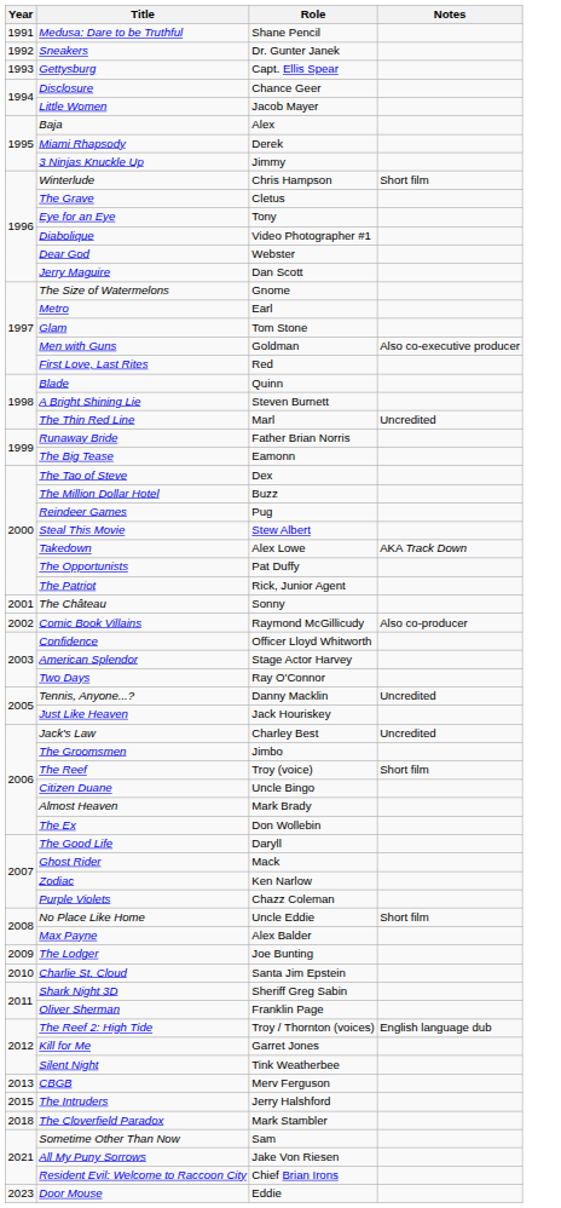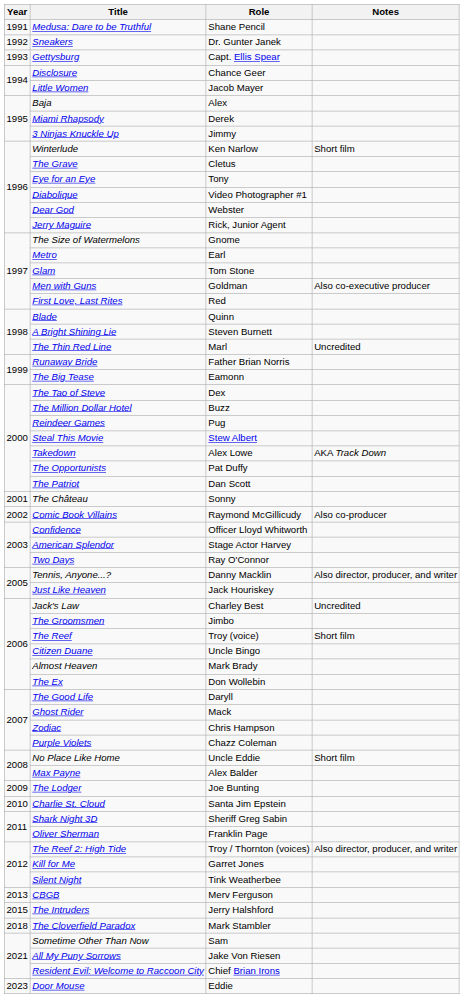 <table class="wikitable sortable">
 <tr>
 <th>Year</th>
 <th>Title</th>
 <th>Role</th>
 <th class="unsortable">Notes</th>
 </tr>
 <tr>
 <td>1991</td>
 <td><em><a href='#'>Medusa: Dare to be Truthful</a></em></td>
 <td>Shane Pencil</td>
 <td></td>
 </tr>
 <tr>
 <td>1992</td>
 <td><em><a href='#'>Sneakers</a></em></td>
 <td>Dr. Gunter Janek</td>
 <td></td>
 </tr>
 <tr>
 <td>1993</td>
 <td><em><a href='#'>Gettysburg</a></em></td>
 <td>Capt. <a href='#'>Ellis Spear</a></td>
 <td></td>
 </tr>
 <tr>
 <td rowspan=2>1994</td>
 <td><em><a href='#'>Disclosure</a></em></td>
 <td>Chance Geer</td>
 <td></td>
 </tr>
 <tr>
 <td><em><a href='#'>Little Women</a></em></td>
 <td>Jacob Mayer</td>
 <td></td>
 </tr>
 <tr>
 <td rowspan=3>1995</td>
 <td><em>Baja</em></td>
 <td>Alex</td>
 <td></td>
 </tr>
 <tr>
 <td><em><a href='#'>Miami Rhapsody</a></em></td>
 <td>Derek</td>
 <td></td>
 </tr>
 <tr>
 <td><em><a href='#'>3 Ninjas Knuckle Up</a></em></td>
 <td>Jimmy</td>
 <td></td>
 </tr>
 <tr>
 <td rowspan=6>1996</td>
 <td><em>Winterlude</em></td>
-<td>Chris Hampson</td>
+<td>Ken Narlow</td>
 <td>Short film</td>
 </tr>
 <tr>
 <td data-sort-value="Grave, The"><em><a href='#'>The Grave</a></em></td>
 <td>Cletus</td>
 <td></td>
 </tr>
 <tr>
 <td><em><a href='#'>Eye for an Eye</a></em></td>
 <td>Tony</td>
 <td></td>
 </tr>
 <tr>
 <td><em><a href='#'>Diabolique</a></em></td>
 <td>Video Photographer #1</td>
 <td></td>
 </tr>
 <tr>
 <td><em><a href='#'>Dear God</a></em></td>
 <td>Webster</td>
 <td></td>
 </tr>
 <tr>
 <td><em><a href='#'>Jerry Maguire</a></em></td>
-<td>Dan Scott</td>
+<td>Rick, Junior Agent</td>
 <td></td>
 </tr>
 <tr>
 <td rowspan=5>1997</td>
 <td data-sort-value="Size of Watermelons, The"><em>The Size of Watermelons</em></td>
 <td>Gnome</td>
 <td></td>
 </tr>
 <tr>
 <td><em><a href='#'>Metro</a></em></td>
 <td>Earl</td>
 <td></td>
 </tr>
 <tr>
 <td><em><a href='#'>Glam</a></em></td>
 <td>Tom Stone</td>
 <td></td>
 </tr>
 <tr>
 <td><em><a href='#'>Men with Guns</a></em></td>
 <td>Goldman</td>
 <td>Also co-executive producer</td>
 </tr>
 <tr>
 <td><em><a href='#'>First Love, Last Rites</a></em></td>
 <td>Red</td>
 <td></td>
 </tr>
 <tr>
 <td rowspan=3>1998</td>
 <td><em><a href='#'>Blade</a></em></td>
 <td>Quinn</td>
 <td></td>
 </tr>
 <tr>
 <td data-sort-value="Bright Shining Lie, A"><em><a href='#'>A Bright Shining Lie</a></em></td>
 <td>Steven Burnett</td>
 <td></td>
 </tr>
 <tr>
 <td data-sort-value="Thin Red Line, The"><em><a href='#'>The Thin Red Line</a></em></td>
 <td>Marl</td>
 <td>Uncredited</td>
 </tr>
 <tr>
 <td rowspan=2>1999</td>
 <td><em><a href='#'>Runaway Bride</a></em></td>
 <td>Father Brian Norris</td>
 <td></td>
 </tr>
 <tr>
 <td data-sort-value="Big Tease, The"><em><a href='#'>The Big Tease</a></em></td>
 <td>Eamonn</td>
 <td></td>
 </tr>
 <tr>
 <td rowspan=7>2000</td>
 <td data-sort-value="Tao of Steve, The"><em><a href='#'>The Tao of Steve</a></em></td>
 <td>Dex</td>
 <td></td>
 </tr>
 <tr>
 <td data-sort-value="Million Dollar Hotel, The"><em><a href='#'>The Million Dollar Hotel</a></em></td>
 <td>Buzz</td>
 <td></td>
 </tr>
 <tr>
 <td><em><a href='#'>Reindeer Games</a></em></td>
 <td>Pug</td>
 <td></td>
 </tr>
 <tr>
 <td><em><a href='#'>Steal This Movie</a></em></td>
 <td><a href='#'>Stew Albert</a></td>
 <td></td>
 </tr>
 <tr>
 <td><em><a href='#'>Takedown</a></em></td>
 <td>Alex Lowe</td>
 <td>AKA <em>Track Down</em></td>
 </tr>
 <tr>
 <td data-sort-value="Opportunists, The"><em><a href='#'>The Opportunists</a></em></td>
 <td>Pat Duffy</td>
 <td></td>
 </tr>
 <tr>
 <td data-sort-value="Patriot, The"><em><a href='#'>The Patriot</a></em></td>
-<td>Rick, Junior Agent</td>
+<td>Dan Scott</td>
 <td></td>
 </tr>
 <tr>
 <td>2001</td>
 <td data-sort-value="Château, The"><em>The Château</em></td>
 <td>Sonny</td>
 <td></td>
 </tr>
 <tr>
 <td>2002</td>
 <td><em><a href='#'>Comic Book Villains</a></em></td>
 <td>Raymond McGillicudy</td>
 <td>Also co-producer</td>
 </tr>
 <tr>
 <td rowspan=3>2003</td>
 <td><em><a href='#'>Confidence</a></em></td>
 <td>Officer Lloyd Whitworth</td>
 <td></td>
 </tr>
 <tr>
 <td><em><a href='#'>American Splendor</a></em></td>
 <td>Stage Actor Harvey</td>
 <td></td>
 </tr>
 <tr>
 <td><em><a href='#'>Two Days</a></em></td>
 <td>Ray O'Connor</td>
 <td></td>
 </tr>
 <tr>
 <td rowspan=2>2005</td>
 <td><em>Tennis, Anyone...?</em></td>
 <td>Danny Macklin</td>
-<td>Uncredited</td>
+<td>Also director, producer, and writer</td>
 </tr>
 <tr>
 <td><em><a href='#'>Just Like Heaven</a></em></td>
 <td>Jack Houriskey</td>
 <td></td>
 </tr>
 <tr>
 <td rowspan=6>2006</td>
 <td><em>Jack's Law</em></td>
 <td>Charley Best</td>
 <td>Uncredited</td>
 </tr>
 <tr>
 <td data-sort-value="Groomsmen, The"><em><a href='#'>The Groomsmen</a></em></td>
 <td>Jimbo</td>
 <td></td>
 </tr>
 <tr>
 <td data-sort-value="Reef, The"><em><a href='#'>The Reef</a></em></td>
 <td>Troy (voice)</td>
 <td>Short film</td>
 </tr>
 <tr>
 <td><em><a href='#'>Citizen Duane</a></em></td>
 <td>Uncle Bingo</td>
 <td></td>
 </tr>
 <tr>
 <td><em>Almost Heaven</em></td>
 <td>Mark Brady</td>
 <td></td>
 </tr>
 <tr>
 <td data-sort-value="Ex, The"><em><a href='#'>The Ex</a></em></td>
 <td>Don Wollebin</td>
 <td></td>
 </tr>
 <tr>
 <td rowspan=4>2007</td>
 <td data-sort-value="Good Life, The"><em><a href='#'>The Good Life</a></em></td>
 <td>Daryll</td>
 <td></td>
 </tr>
 <tr>
 <td><em><a href='#'>Ghost Rider</a></em></td>
 <td>Mack</td>
 <td></td>
 </tr>
 <tr>
 <td><em><a href='#'>Zodiac</a></em></td>
-<td>Ken Narlow</td>
+<td>Chris Hampson</td>
 <td></td>
 </tr>
 <tr>
 <td><em><a href='#'>Purple Violets</a></em></td>
 <td>Chazz Coleman</td>
 <td></td>
 </tr>
 <tr>
 <td rowspan=2>2008</td>
 <td><em>No Place Like Home</em></td>
 <td>Uncle Eddie</td>
 <td>Short film</td>
 </tr>
 <tr>
 <td><em><a href='#'>Max Payne</a></em></td>
 <td>Alex Balder</td>
 <td></td>
 </tr>
 <tr>
 <td>2009</td>
 <td data-sort-value="Lodger, The"><em><a href='#'>The Lodger</a></em></td>
 <td>Joe Bunting</td>
 <td></td>
 </tr>
 <tr>
 <td>2010</td>
 <td><em><a href='#'>Charlie St. Cloud</a></em></td>
 <td>Santa Jim Epstein</td>
 <td></td>
 </tr>
 <tr>
 <td rowspan=2>2011</td>
 <td><em><a href='#'>Shark Night 3D</a></em></td>
 <td>Sheriff Greg Sabin</td>
 <td></td>
 </tr>
 <tr>
 <td><em><a href='#'>Oliver Sherman</a></em></td>
 <td>Franklin Page</td>
 <td></td>
 </tr>
 <tr>
 <td rowspan=3>2012</td>
 <td data-sort-value="Reef 2: High Tide, The"><em><a href='#'>The Reef 2: High Tide</a></em></td>
 <td>Troy /  Thornton (voices)</td>
-<td>English language dub</td>
+<td>Also director, producer, and writer</td>
 </tr>
 <tr>
 <td><em><a href='#'>Kill for Me</a></em></td>
 <td>Garret Jones</td>
 <td></td>
 </tr>
 <tr>
 <td><em><a href='#'>Silent Night</a></em></td>
 <td>Tink Weatherbee</td>
 <td></td>
 </tr>
 <tr>
 <td>2013</td>
 <td><em><a href='#'>CBGB</a></em></td>
 <td>Merv Ferguson</td>
 <td></td>
 </tr>
 <tr>
 <td>2015</td>
 <td data-sort-value="Intruders, The"><em><a href='#'>The Intruders</a></em></td>
 <td>Jerry Halshford</td>
 <td></td>
 </tr>
 <tr>
 <td>2018</td>
 <td data-sort-value="Cloverfield Paradox, The"><em><a href='#'>The Cloverfield Paradox</a></em></td>
 <td>Mark Stambler</td>
 <td></td>
 </tr>
 <tr>
 <td rowspan=3>2021</td>
 <td><em>Sometime Other Than Now</em></td>
 <td>Sam</td>
 <td></td>
 </tr>
 <tr>
 <td><em><a href='#'>All My Puny Sorrows</a></em></td>
 <td>Jake Von Riesen</td>
 <td></td>
 </tr>
 <tr>
 <td><em><a href='#'>Resident Evil: Welcome to Raccoon City</a></em></td>
 <td>Chief <a href='#'>Brian Irons</a></td>
 <td></td>
 </tr>
 <tr>
 <td>2023</td>
 <td><em><a href='#'>Door Mouse</a></em></td>
 <td>Eddie</td>
 <td></td>
 </tr>
 </table>
